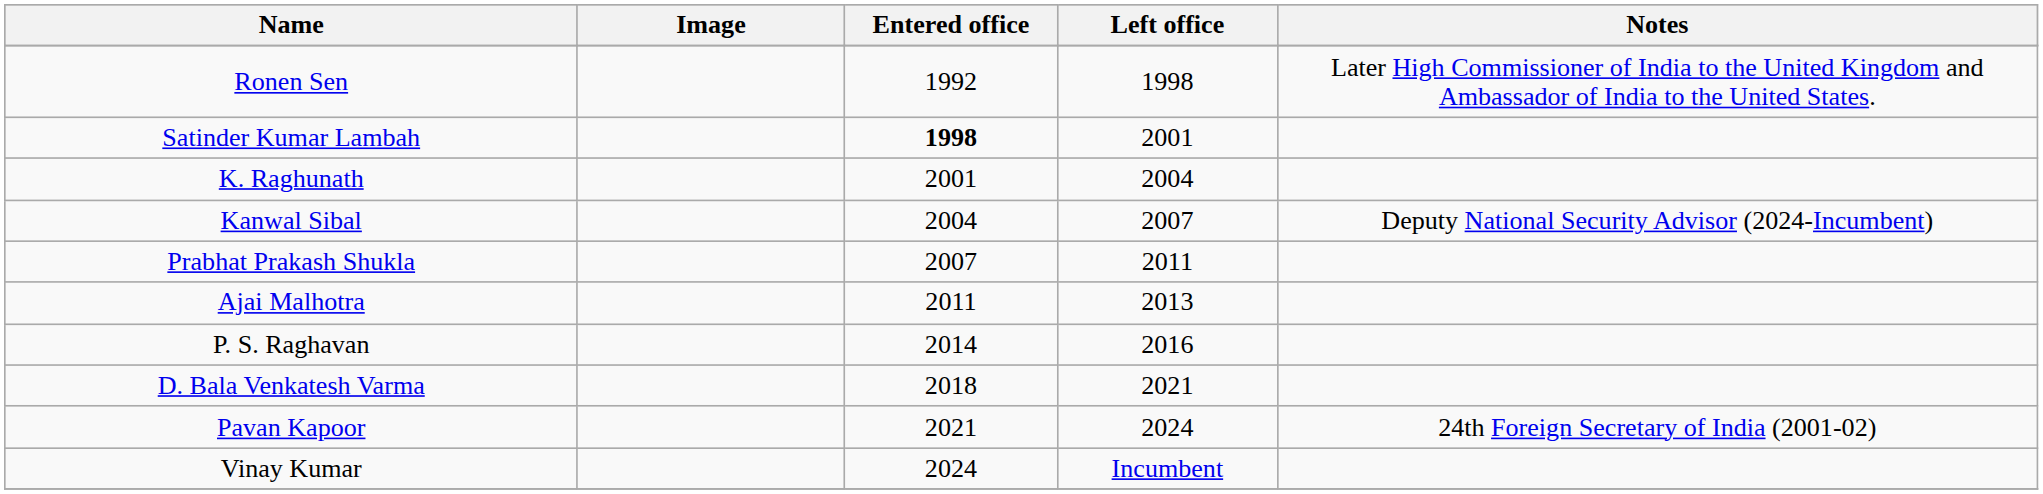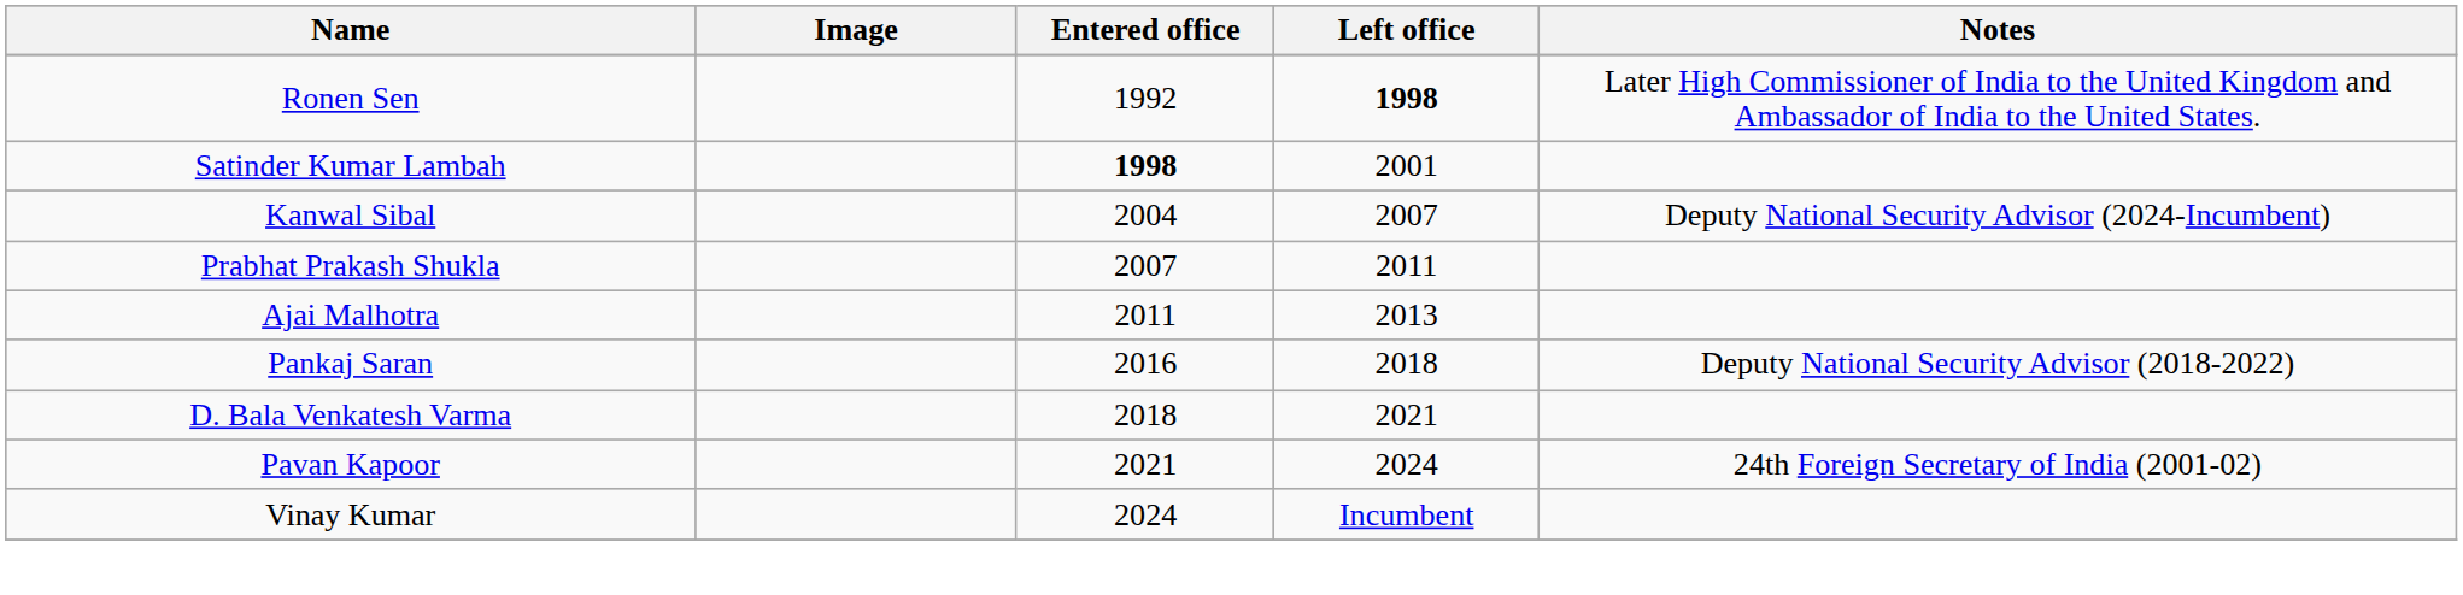 <table class="wikitable" style="text-align:center">
 <tr style="background:#cccccc">
 <th scope="col" style="width: 450px;">Name</th>
 <th scope="col" style="width: 200px;">Image</th>
 <th scope="col" style="width: 150px;">Entered office</th>
 <th scope="col" style="width: 150px;">Left office</th>
 <th scope="col" style="width: 600px;">Notes</th>
 </tr>
 <tr>
 </tr>
 <tr>
 <td><a href='#'>Ronen Sen</a></td>
 <td></td>
 <td>1992</td>
-<td>1998</td>
+<td><strong>1998</strong></td>
 <td>Later <a href='#'>High Commissioner of India to the United Kingdom</a> and <a href='#'>Ambassador of India to the United States</a>.</td>
 </tr>
 <tr>
 <td><a href='#'>Satinder Kumar Lambah</a></td>
 <td></td>
 <td><strong>1998</strong></td>
 <td>2001</td>
-<td></td>
-</tr>
-<tr>
-<td><a href='#'>K. Raghunath</a></td>
-<td></td>
-<td>2001</td>
-<td>2004</td>
 <td></td>
 </tr>
 <tr>
 <td><a href='#'>Kanwal Sibal</a></td>
 <td></td>
 <td>2004</td>
 <td>2007</td>
 <td>Deputy <a href='#'>National Security Advisor</a> (2024-<a href='#'>Incumbent</a>)</td>
 </tr>
 <tr>
 <td><a href='#'>Prabhat Prakash Shukla</a></td>
 <td></td>
 <td>2007</td>
 <td>2011</td>
 <td></td>
 </tr>
 <tr>
 <td><a href='#'>Ajai Malhotra</a></td>
 <td></td>
 <td>2011</td>
 <td>2013</td>
 <td></td>
 </tr>
 <tr>
-<td>P. S. Raghavan</td>
+<td><a href='#'>Pankaj Saran</a></td>
 <td></td>
-<td>2014</td>
 <td>2016</td>
-<td></td>
+<td>2018</td>
+<td>Deputy <a href='#'>National Security Advisor</a> (2018-2022)</td>
 </tr>
 <tr>
 <td><a href='#'>D. Bala Venkatesh Varma</a></td>
 <td></td>
 <td>2018</td>
 <td>2021</td>
 <td></td>
 </tr>
 <tr>
 <td><a href='#'>Pavan Kapoor</a></td>
 <td></td>
 <td>2021</td>
 <td>2024</td>
 <td>24th <a href='#'>Foreign Secretary of India</a> (2001-02)</td>
 </tr>
 <tr |>
 <td>Vinay Kumar</td>
 <td></td>
 <td>2024</td>
 <td><a href='#'>Incumbent</a></td>
 <td></td>
 </tr>
 <tr>
 </tr>
 </table>
